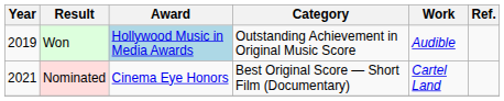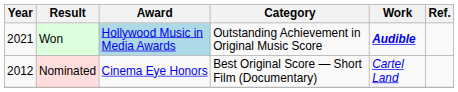 <table class="wikitable">
 <tr>
 <th>Year</th>
 <th>Result</th>
 <th>Award</th>
 <th>Category</th>
 <th>Work</th>
 <th>Ref.</th>
 </tr>
 <tr>
-<td>2019</td>
+<td>2021</td>
 <td style="background: #ddffdd">Won</td>
 <td style="background: lightblue;"><a href='#'>Hollywood Music in Media Awards</a></td>
 <td>Outstanding Achievement in Original Music Score</td>
-<td><em><a href='#'>Audible</a></em></td>
+<td><strong><em><a href='#'>Audible</a></em></strong></td>
 <td></td>
 </tr>
 <tr>
-<td>2021</td>
+<td>2012</td>
 <td style="background: #ffdddd">Nominated</td>
 <td><a href='#'>Cinema Eye Honors</a></td>
 <td>Best Original Score — Short Film (Documentary)</td>
 <td><em><a href='#'>Cartel Land</a></em></td>
 <td></td>
 </tr>
 <tr>
 </tr>
 </table>
